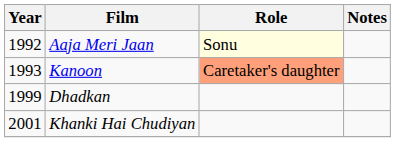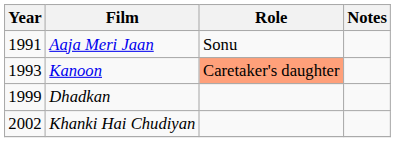 <table class="wikitable sortable">
 <tr>
 <th scope="col">Year</th>
 <th scope="col">Film</th>
 <th scope="col">Role</th>
 <th scope="col">Notes</th>
 </tr>
 <tr>
-<td>1992</td>
+<td>1991</td>
 <td><em><a href='#'>Aaja Meri Jaan</a></em></td>
-<td style="background: lightyellow;">Sonu</td>
+<td>Sonu</td>
 <td></td>
 </tr>
 <tr>
 <td>1993</td>
 <td><em><a href='#'>Kanoon</a></em></td>
 <td style="background: lightsalmon;">Caretaker's daughter</td>
 <td></td>
 </tr>
 <tr>
 <td>1999</td>
 <td><em>Dhadkan</em></td>
 <td></td>
 <td></td>
 </tr>
 <tr>
-<td>2001</td>
+<td>2002</td>
 <td><em>Khanki Hai Chudiyan</em></td>
 <td></td>
 <td></td>
 </tr>
 <tr>
 </tr>
 </table>
